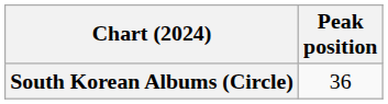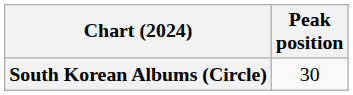 <table class="wikitable sortable plainrowheaders" style="text-align:center">
 <tr>
 <th scope="col">Chart (2024)</th>
 <th scope="col">Peak<br>position</th>
 </tr>
 <tr>
 <th scope="row">South Korean Albums (Circle)</th>
-<td>36</td>
+<td>30</td>
 </tr>
 </table>
